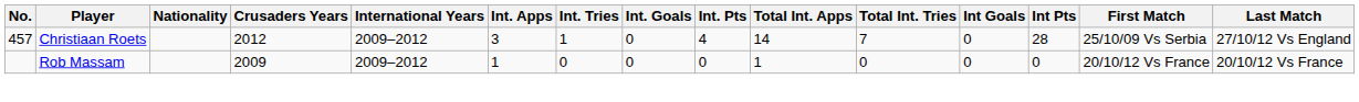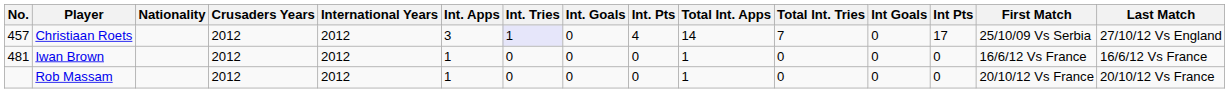 <table class="wikitable">
 <tr>
 <th>No.</th>
 <th>Player</th>
 <th>Nationality</th>
 <th>Crusaders Years</th>
 <th>International Years</th>
 <th>Int. Apps</th>
 <th>Int. Tries</th>
 <th>Int. Goals</th>
 <th>Int. Pts</th>
 <th>Total Int. Apps</th>
 <th>Total Int. Tries</th>
 <th>Int Goals</th>
 <th>Int Pts</th>
 <th>First Match</th>
 <th>Last Match</th>
 </tr>
 <tr>
 <td>457</td>
 <td><a href='#'>Christiaan Roets</a></td>
 <td></td>
 <td>2012</td>
-<td>2009–2012</td>
+<td>2012</td>
 <td>3</td>
-<td>1</td>
+<td style="background: lavender;">1</td>
 <td>0</td>
 <td>4</td>
 <td>14</td>
 <td>7</td>
 <td>0</td>
-<td>28</td>
+<td>17</td>
 <td>25/10/09 Vs Serbia</td>
 <td>27/10/12 Vs England</td>
+</tr>
+<tr>
+<td>481</td>
+<td><a href='#'>Iwan Brown</a></td>
+<td></td>
+<td>2012</td>
+<td>2012</td>
+<td>1</td>
+<td>0</td>
+<td>0</td>
+<td>0</td>
+<td>1</td>
+<td>0</td>
+<td>0</td>
+<td>0</td>
+<td>16/6/12 Vs France</td>
+<td>16/6/12 Vs France</td>
 </tr>
 <tr>
 <td></td>
 <td><a href='#'>Rob Massam</a></td>
 <td></td>
-<td>2009</td>
-<td>2009–2012</td>
+<td>2012</td>
+<td>2012</td>
 <td>1</td>
 <td>0</td>
 <td>0</td>
 <td>0</td>
 <td>1</td>
 <td>0</td>
 <td>0</td>
 <td>0</td>
 <td>20/10/12 Vs France</td>
 <td>20/10/12 Vs France</td>
 </tr>
 </table>
